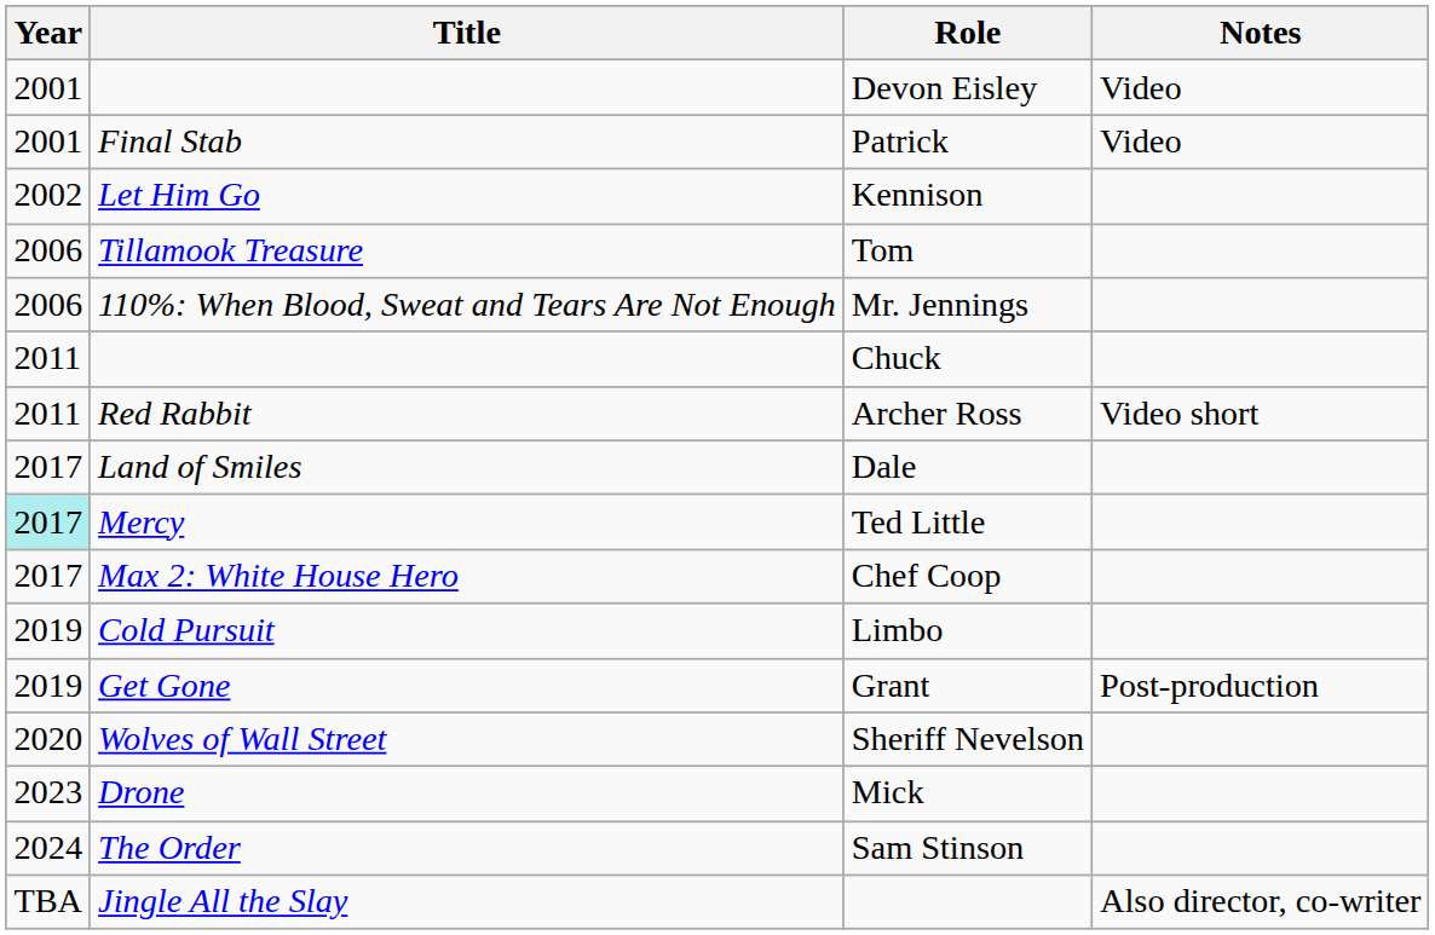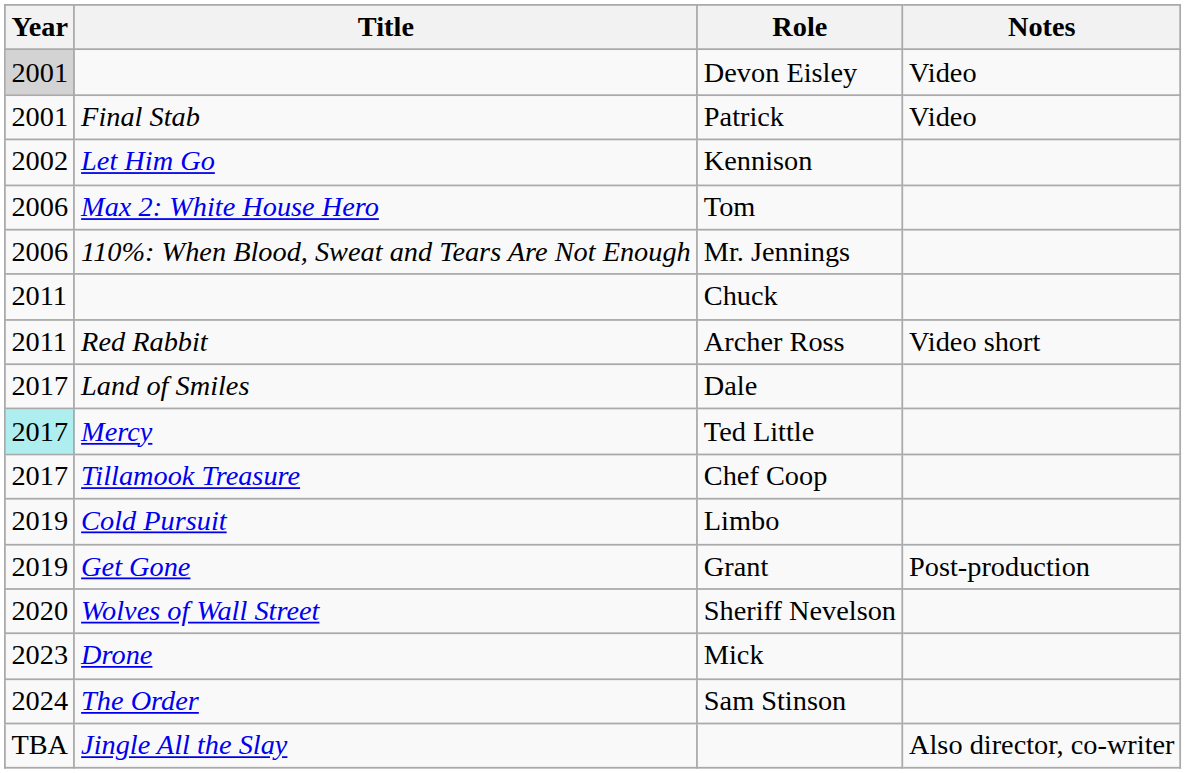 <table class="wikitable sortable">
 <tr>
 <th>Year</th>
 <th>Title</th>
 <th>Role</th>
 <th class="unsortable">Notes</th>
 </tr>
 <tr>
-<td>2001</td>
+<td style="background: lightgrey;">2001</td>
 <td><em></em></td>
 <td>Devon Eisley</td>
 <td>Video</td>
 </tr>
 <tr>
 <td>2001</td>
 <td><em>Final Stab</em></td>
 <td>Patrick</td>
 <td>Video</td>
 </tr>
 <tr>
 <td>2002</td>
 <td><em><a href='#'>Let Him Go</a></em></td>
 <td>Kennison</td>
 <td></td>
 </tr>
 <tr>
 <td>2006</td>
-<td><em><a href='#'>Tillamook Treasure</a></em></td>
+<td><em><a href='#'>Max 2: White House Hero</a></em></td>
 <td>Tom</td>
 <td></td>
 </tr>
 <tr>
 <td>2006</td>
 <td><em>110%: When Blood, Sweat and Tears Are Not Enough</em></td>
 <td>Mr. Jennings</td>
 <td></td>
 </tr>
 <tr>
 <td>2011</td>
 <td><em></em></td>
 <td>Chuck</td>
 <td></td>
 </tr>
 <tr>
 <td>2011</td>
 <td><em>Red Rabbit</em></td>
 <td>Archer Ross</td>
 <td>Video short</td>
 </tr>
 <tr>
 <td>2017</td>
 <td><em>Land of Smiles</em></td>
 <td>Dale</td>
 <td></td>
 </tr>
 <tr>
 <td style="background: paleturquoise;">2017</td>
 <td><em><a href='#'>Mercy</a></em></td>
 <td>Ted Little</td>
 <td></td>
 </tr>
 <tr>
 <td>2017</td>
-<td><em><a href='#'>Max 2: White House Hero</a></em></td>
+<td><em><a href='#'>Tillamook Treasure</a></em></td>
 <td>Chef Coop</td>
 <td></td>
 </tr>
 <tr>
 <td>2019</td>
 <td><em><a href='#'>Cold Pursuit</a></em></td>
 <td>Limbo</td>
 <td></td>
 </tr>
 <tr>
 <td>2019</td>
 <td><em><a href='#'>Get Gone</a></em></td>
 <td>Grant</td>
 <td>Post-production</td>
 </tr>
 <tr>
 <td>2020</td>
 <td><em><a href='#'>Wolves of Wall Street</a></em></td>
 <td>Sheriff Nevelson</td>
 <td></td>
 </tr>
 <tr>
 <td>2023</td>
 <td><em><a href='#'>Drone</a></em></td>
 <td>Mick</td>
 <td></td>
 </tr>
 <tr>
 <td>2024</td>
 <td><em><a href='#'>The Order</a></em></td>
 <td>Sam Stinson</td>
 <td></td>
 </tr>
 <tr>
 <td>TBA</td>
 <td><em><a href='#'>Jingle All the Slay</a></em></td>
 <td></td>
 <td>Also director, co-writer</td>
 </tr>
 </table>
